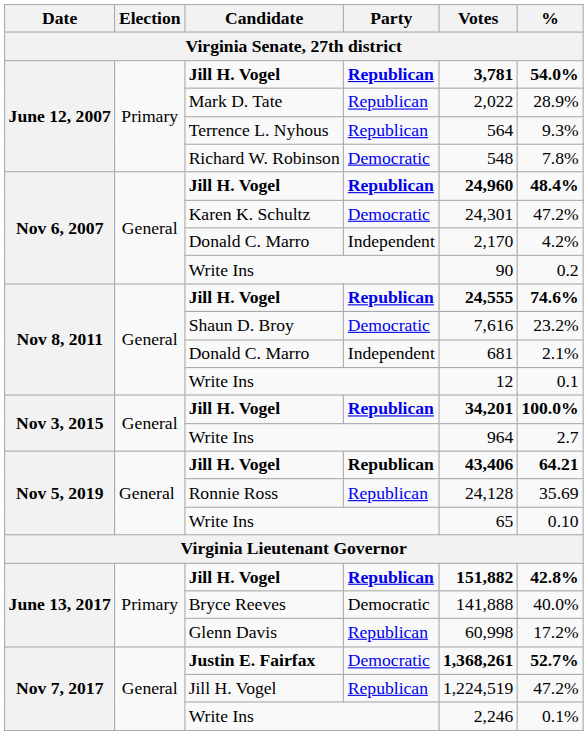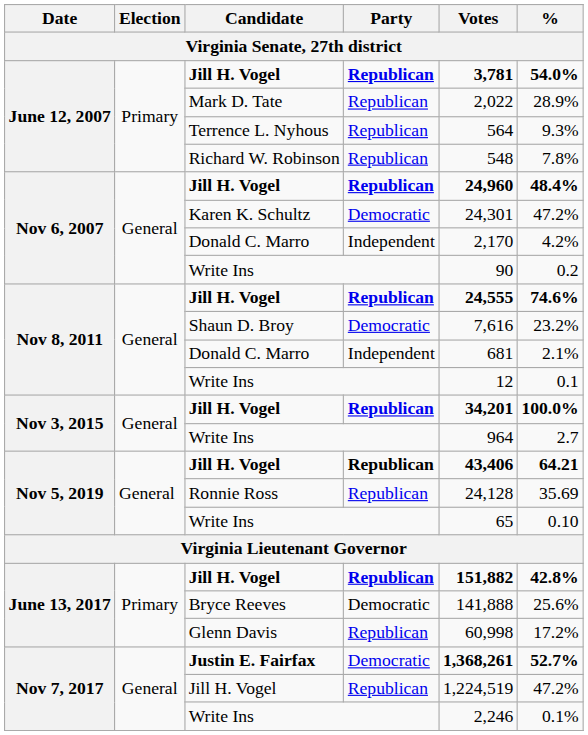 <table class="wikitable">
 <tr>
 <th>Date</th>
 <th>Election</th>
 <th>Candidate</th>
 <th>Party</th>
 <th>Votes</th>
 <th>%</th>
 </tr>
 <tr>
 <th colspan="6">Virginia Senate, 27th district</th>
 </tr>
 <tr>
 <th rowspan="4">June 12, 2007</th>
 <td rowspan="4" align="center">Primary</td>
 <td><strong>Jill H. Vogel</strong></td>
 <td><strong><a href='#'>Republican</a></strong></td>
 <td align="right"><strong>3,781</strong></td>
 <td align="right"><strong>54.0%</strong></td>
 </tr>
 <tr>
 <td>Mark D. Tate</td>
 <td><a href='#'>Republican</a></td>
 <td align="right">2,022</td>
 <td align="right">28.9%</td>
 </tr>
 <tr>
 <td>Terrence L. Nyhous</td>
 <td><a href='#'>Republican</a></td>
 <td align="right">564</td>
 <td align="right">9.3%</td>
 </tr>
 <tr>
 <td>Richard W. Robinson</td>
-<td><a href='#'>Democratic</a></td>
+<td><a href='#'>Republican</a></td>
 <td align="right">548</td>
 <td align="right">7.8%</td>
 </tr>
 <tr>
 <th rowspan="4">Nov 6, 2007</th>
 <td rowspan="4" align="center">General</td>
 <td><strong>Jill H. Vogel</strong></td>
 <td><strong><a href='#'>Republican</a></strong></td>
 <td align="right"><strong>24,960</strong></td>
 <td align="right"><strong>48.4%</strong></td>
 </tr>
 <tr>
 <td>Karen K. Schultz</td>
 <td><a href='#'>Democratic</a></td>
 <td align="right">24,301</td>
 <td align="right">47.2%</td>
 </tr>
 <tr>
 <td>Donald C. Marro</td>
 <td>Independent</td>
 <td align="right">2,170</td>
 <td align="right">4.2%</td>
 </tr>
 <tr>
 <td colspan="2">Write Ins</td>
 <td align="right">90</td>
 <td align="right">0.2</td>
 </tr>
 <tr>
 <th rowspan="4">Nov 8, 2011</th>
 <td rowspan="4" align="center">General</td>
 <td><strong>Jill H. Vogel</strong></td>
 <td><strong><a href='#'>Republican</a></strong></td>
 <td align="right"><strong>24,555</strong></td>
 <td align="right"><strong>74.6%</strong></td>
 </tr>
 <tr>
 <td>Shaun D. Broy</td>
 <td><a href='#'>Democratic</a></td>
 <td align="right">7,616</td>
 <td align="right">23.2%</td>
 </tr>
 <tr>
 <td>Donald C. Marro</td>
 <td>Independent</td>
 <td align="right">681</td>
 <td align="right">2.1%</td>
 </tr>
 <tr>
 <td colspan="2">Write Ins</td>
 <td align="right">12</td>
 <td align="right">0.1</td>
 </tr>
 <tr>
 <th rowspan="2">Nov 3, 2015</th>
 <td rowspan="2" align="center">General</td>
 <td><strong>Jill H. Vogel</strong></td>
 <td><strong><a href='#'>Republican</a></strong></td>
 <td align="right"><strong>34,201</strong></td>
 <td align="right"><strong>100.0%</strong></td>
 </tr>
 <tr>
 <td colspan="2">Write Ins</td>
 <td align="right">964</td>
 <td align="right">2.7</td>
 </tr>
 <tr>
 <th rowspan="3">Nov 5, 2019</th>
 <td rowspan="3">General</td>
 <td><strong>Jill H. Vogel</strong></td>
 <td><strong>Republican</strong></td>
 <td align="right"><strong>43,406</strong></td>
 <td align="right"><strong>64.21</strong></td>
 </tr>
 <tr>
 <td>Ronnie Ross</td>
 <td><a href='#'>Republican</a></td>
 <td align="right">24,128</td>
 <td align="right">35.69</td>
 </tr>
 <tr>
 <td colspan="2">Write Ins</td>
 <td align="right">65</td>
 <td align="right">0.10</td>
 </tr>
 <tr>
 <th colspan="6">Virginia Lieutenant Governor</th>
 </tr>
 <tr>
 <th rowspan="3">June 13, 2017</th>
 <td rowspan="3" align="center">Primary</td>
 <td><strong>Jill H. Vogel</strong></td>
 <td><strong><a href='#'>Republican</a></strong></td>
 <td align="right"><strong>151,882</strong></td>
 <td align="right"><strong>42.8%</strong></td>
 </tr>
 <tr>
 <td>Bryce Reeves</td>
 <td>Democratic</td>
 <td align="right">141,888</td>
-<td align="right">40.0%</td>
+<td align="right">25.6%</td>
 </tr>
 <tr>
 <td>Glenn Davis</td>
 <td><a href='#'>Republican</a></td>
 <td align="right">60,998</td>
 <td align="right">17.2%</td>
 </tr>
 <tr>
 <th rowspan="3">Nov 7, 2017</th>
 <td rowspan="3" align="center">General</td>
 <td><strong>Justin E. Fairfax</strong></td>
 <td><a href='#'>Democratic</a></td>
 <td align="right"><strong>1,368,261</strong></td>
 <td align="right"><strong>52.7%</strong></td>
 </tr>
 <tr>
 <td>Jill H. Vogel</td>
 <td><a href='#'>Republican</a></td>
 <td align="right">1,224,519</td>
 <td align="right">47.2%</td>
 </tr>
 <tr>
 <td colspan="2">Write Ins</td>
 <td align="right">2,246</td>
 <td align="right">0.1%</td>
 </tr>
 <tr>
 </tr>
 </table>
